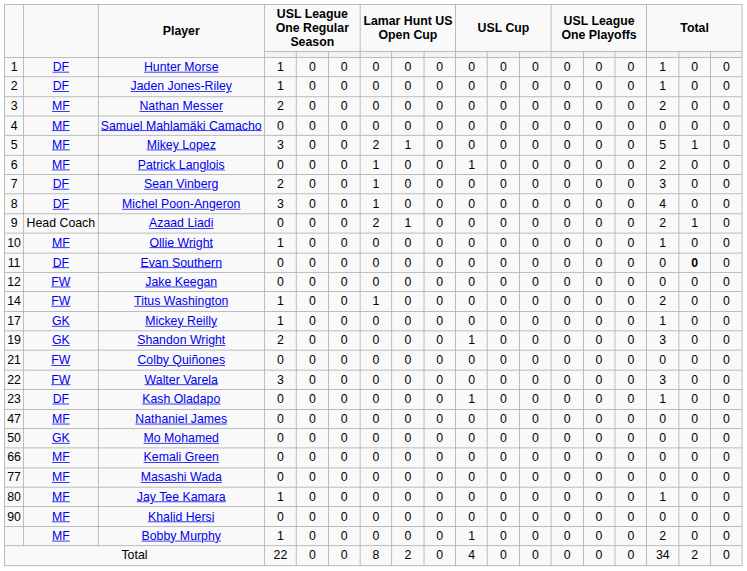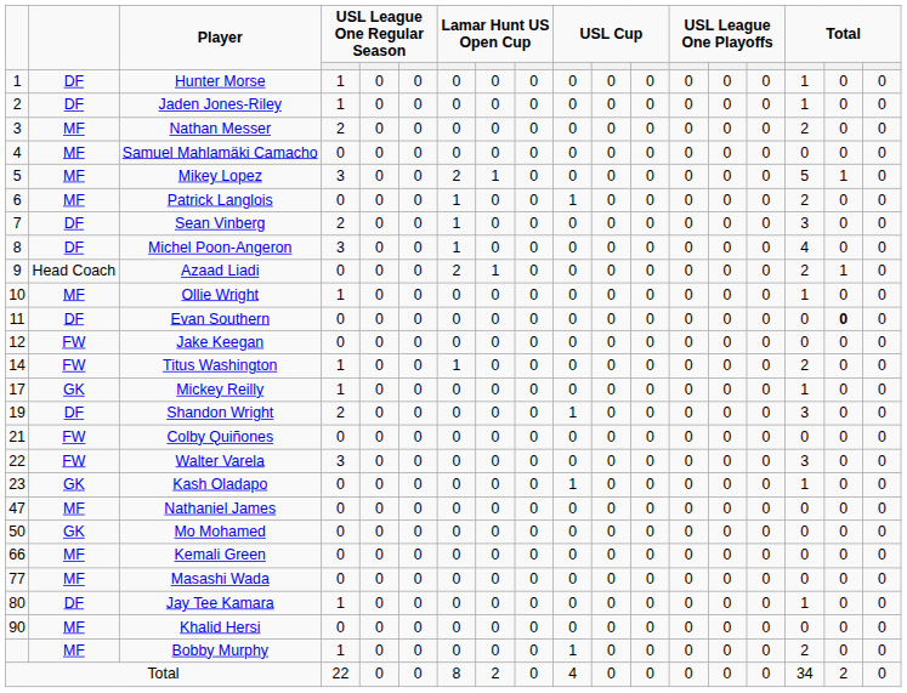 <table class="wikitable" style="text-align:center;">
 <tr>
 <td rowspan="2" !width=15><strong></strong></td>
 <td rowspan="2" !width=15><strong></strong></td>
 <td rowspan="2" !width=120><strong>Player</strong></td>
 <td colspan="3"><strong>USL League One Regular Season</strong></td>
 <td colspan="3"><strong>Lamar Hunt US Open Cup</strong></td>
 <td colspan="3"><strong>USL Cup</strong></td>
 <td colspan="3"><strong>USL League One Playoffs</strong></td>
 <td colspan="3"><strong>Total</strong></td>
 </tr>
 <tr>
 <th width=34; background:#fe9;></th>
 <th width=34; background:#fe9;></th>
 <th width=34; background:#ff8888;></th>
 <th width=34; background:#fe9;></th>
 <th width=34; background:#fe9;></th>
 <th width=34; background:#ff8888;></th>
 <th width=34; background:#fe9;></th>
 <th width=34; background:#fe9;></th>
 <th width=34; background:#ff8888;></th>
 <th width=34; background:#fe9;></th>
 <th width=34; background:#fe9;></th>
 <th width=34; background:#ff8888;></th>
 <th width=34; background:#fe9;></th>
 <th width=34; background:#fe9;></th>
 <th width=34; background:#ff8888;></th>
 </tr>
 <tr>
 <td>1</td>
 <td><a href='#'>DF</a></td>
 <td> <a href='#'>Hunter Morse</a></td>
 <td>1</td>
 <td>0</td>
 <td>0</td>
 <td>0</td>
 <td>0</td>
 <td>0</td>
 <td>0</td>
 <td>0</td>
 <td>0</td>
 <td>0</td>
 <td>0</td>
 <td 0>0</td>
 <td>1</td>
 <td>0</td>
 <td 0>0</td>
 </tr>
 <tr>
 <td>2</td>
 <td><a href='#'>DF</a></td>
 <td> <a href='#'>Jaden Jones-Riley</a></td>
 <td>1</td>
 <td>0</td>
 <td>0</td>
 <td>0</td>
 <td>0</td>
 <td>0</td>
 <td>0</td>
 <td>0</td>
 <td>0</td>
 <td>0</td>
 <td>0</td>
 <td 0>0</td>
 <td>1</td>
 <td>0</td>
 <td 0>0</td>
 </tr>
 <tr>
 <td>3</td>
 <td><a href='#'>MF</a></td>
 <td> <a href='#'>Nathan Messer</a></td>
 <td>2</td>
 <td>0</td>
 <td>0</td>
 <td>0</td>
 <td>0</td>
 <td>0</td>
 <td>0</td>
 <td>0</td>
 <td>0</td>
 <td>0</td>
 <td>0</td>
 <td 0>0</td>
 <td>2</td>
 <td>0</td>
 <td 0>0</td>
 </tr>
 <tr>
 <td>4</td>
 <td><a href='#'>MF</a></td>
 <td> <a href='#'>Samuel Mahlamäki Camacho</a></td>
 <td>0</td>
 <td>0</td>
 <td>0</td>
 <td>0</td>
 <td>0</td>
 <td>0</td>
 <td>0</td>
 <td>0</td>
 <td>0</td>
 <td>0</td>
 <td>0</td>
 <td 0>0</td>
 <td>0</td>
 <td>0</td>
 <td 0>0</td>
 </tr>
 <tr>
 <td>5</td>
 <td><a href='#'>MF</a></td>
 <td> <a href='#'>Mikey Lopez</a></td>
 <td>3</td>
 <td>0</td>
 <td>0</td>
 <td>2</td>
 <td>1</td>
 <td>0</td>
 <td>0</td>
 <td>0</td>
 <td>0</td>
 <td>0</td>
 <td>0</td>
 <td 0>0</td>
 <td>5</td>
 <td>1</td>
 <td 0>0</td>
 </tr>
 <tr>
 <td>6</td>
 <td><a href='#'>MF</a></td>
 <td> <a href='#'>Patrick Langlois</a></td>
 <td>0</td>
 <td>0</td>
 <td>0</td>
 <td>1</td>
 <td>0</td>
 <td>0</td>
 <td>1</td>
 <td>0</td>
 <td>0</td>
 <td>0</td>
 <td>0</td>
 <td 0>0</td>
 <td>2</td>
 <td>0</td>
 <td 0>0</td>
 </tr>
 <tr>
 <td>7</td>
 <td><a href='#'>DF</a></td>
 <td> <a href='#'>Sean Vinberg</a></td>
 <td>2</td>
 <td>0</td>
 <td>0</td>
 <td>1</td>
 <td>0</td>
 <td>0</td>
 <td>0</td>
 <td>0</td>
 <td>0</td>
 <td>0</td>
 <td>0</td>
 <td 0>0</td>
 <td>3</td>
 <td>0</td>
 <td 0>0</td>
 </tr>
 <tr>
 <td>8</td>
 <td><a href='#'>DF</a></td>
 <td> <a href='#'>Michel Poon-Angeron</a></td>
 <td>3</td>
 <td>0</td>
 <td>0</td>
 <td>1</td>
 <td>0</td>
 <td>0</td>
 <td>0</td>
 <td>0</td>
 <td>0</td>
 <td>0</td>
 <td>0</td>
 <td 0>0</td>
 <td>4</td>
 <td>0</td>
 <td 0>0</td>
 </tr>
 <tr>
 <td>9</td>
 <td>Head Coach</td>
 <td> <a href='#'>Azaad Liadi</a></td>
 <td>0</td>
 <td>0</td>
 <td>0</td>
 <td>2</td>
 <td>1</td>
 <td>0</td>
 <td>0</td>
 <td>0</td>
 <td>0</td>
 <td>0</td>
 <td>0</td>
 <td 0>0</td>
 <td>2</td>
 <td>1</td>
 <td>0</td>
 </tr>
 <tr>
 <td>10</td>
 <td><a href='#'>MF</a></td>
 <td> <a href='#'>Ollie Wright</a></td>
 <td>1</td>
 <td>0</td>
 <td>0</td>
 <td>0</td>
 <td>0</td>
 <td>0</td>
 <td>0</td>
 <td>0</td>
 <td>0</td>
 <td>0</td>
 <td>0</td>
 <td 0>0</td>
 <td>1</td>
 <td>0</td>
 <td 0>0</td>
 </tr>
 <tr>
 <td>11</td>
 <td><a href='#'>DF</a></td>
 <td> <a href='#'>Evan Southern</a></td>
 <td>0</td>
 <td>0</td>
 <td>0</td>
 <td>0</td>
 <td>0</td>
 <td>0</td>
 <td>0</td>
 <td>0</td>
 <td>0</td>
 <td>0</td>
 <td>0</td>
 <td 0>0</td>
 <td>0</td>
 <td><strong>0</strong></td>
 <td 0>0</td>
 </tr>
 <tr>
 <td>12</td>
 <td><a href='#'>FW</a></td>
 <td> <a href='#'>Jake Keegan</a></td>
 <td>0</td>
 <td>0</td>
 <td>0</td>
 <td>0</td>
 <td>0</td>
 <td>0</td>
 <td>0</td>
 <td>0</td>
 <td>0</td>
 <td>0</td>
 <td>0</td>
 <td 0>0</td>
 <td>0</td>
 <td>0</td>
 <td 0>0</td>
 </tr>
 <tr>
 <td>14</td>
 <td><a href='#'>FW</a></td>
 <td> <a href='#'>Titus Washington</a></td>
 <td>1</td>
 <td>0</td>
 <td>0</td>
 <td>1</td>
 <td>0</td>
 <td>0</td>
 <td>0</td>
 <td>0</td>
 <td>0</td>
 <td>0</td>
 <td>0</td>
 <td 0>0</td>
 <td>2</td>
 <td>0</td>
 <td 0>0</td>
 </tr>
 <tr>
 <td>17</td>
 <td><a href='#'>GK</a></td>
 <td> <a href='#'>Mickey Reilly</a></td>
 <td>1</td>
 <td>0</td>
 <td>0</td>
 <td>0</td>
 <td>0</td>
 <td>0</td>
 <td>0</td>
 <td>0</td>
 <td>0</td>
 <td>0</td>
 <td>0</td>
 <td 0>0</td>
 <td>1</td>
 <td>0</td>
 <td 0>0</td>
 </tr>
 <tr>
 <td>19</td>
-<td><a href='#'>GK</a></td>
+<td><a href='#'>DF</a></td>
 <td> <a href='#'>Shandon Wright</a></td>
 <td>2</td>
 <td>0</td>
 <td>0</td>
 <td>0</td>
 <td>0</td>
 <td>0</td>
 <td>1</td>
 <td>0</td>
 <td>0</td>
 <td>0</td>
 <td>0</td>
 <td 0>0</td>
 <td>3</td>
 <td>0</td>
 <td 0>0</td>
 </tr>
 <tr>
 <td>21</td>
 <td><a href='#'>FW</a></td>
 <td> <a href='#'>Colby Quiñones</a></td>
 <td>0</td>
 <td>0</td>
 <td>0</td>
 <td>0</td>
 <td>0</td>
 <td>0</td>
 <td>0</td>
 <td>0</td>
 <td>0</td>
 <td>0</td>
 <td>0</td>
 <td 0>0</td>
 <td>0</td>
 <td>0</td>
 <td 0>0</td>
 </tr>
 <tr>
 <td>22</td>
 <td><a href='#'>FW</a></td>
 <td> <a href='#'>Walter Varela</a></td>
 <td>3</td>
 <td>0</td>
 <td>0</td>
 <td>0</td>
 <td>0</td>
 <td>0</td>
 <td>0</td>
 <td>0</td>
 <td>0</td>
 <td>0</td>
 <td>0</td>
 <td 0>0</td>
 <td>3</td>
 <td>0</td>
 <td 0>0</td>
 </tr>
 <tr>
 <td>23</td>
-<td><a href='#'>DF</a></td>
+<td><a href='#'>GK</a></td>
 <td> <a href='#'>Kash Oladapo</a></td>
 <td>0</td>
 <td>0</td>
 <td>0</td>
 <td>0</td>
 <td>0</td>
 <td>0</td>
 <td>1</td>
 <td>0</td>
 <td>0</td>
 <td>0</td>
 <td>0</td>
 <td 0>0</td>
 <td>1</td>
 <td>0</td>
 <td 0>0</td>
 </tr>
 <tr>
 <td>47</td>
 <td><a href='#'>MF</a></td>
 <td> <a href='#'>Nathaniel James</a></td>
 <td>0</td>
 <td>0</td>
 <td>0</td>
 <td>0</td>
 <td>0</td>
 <td>0</td>
 <td>0</td>
 <td>0</td>
 <td>0</td>
 <td>0</td>
 <td>0</td>
 <td 0>0</td>
 <td>0</td>
 <td>0</td>
 <td 0>0</td>
 </tr>
 <tr>
 <td>50</td>
 <td><a href='#'>GK</a></td>
 <td> <a href='#'>Mo Mohamed</a></td>
 <td>0</td>
 <td>0</td>
 <td>0</td>
 <td>0</td>
 <td>0</td>
 <td>0</td>
 <td>0</td>
 <td>0</td>
 <td>0</td>
 <td>0</td>
 <td>0</td>
 <td 0>0</td>
 <td>0</td>
 <td>0</td>
 <td 0>0</td>
 </tr>
 <tr>
 <td>66</td>
 <td><a href='#'>MF</a></td>
 <td> <a href='#'>Kemali Green</a></td>
 <td>0</td>
 <td>0</td>
 <td>0</td>
 <td>0</td>
 <td>0</td>
 <td>0</td>
 <td>0</td>
 <td>0</td>
 <td>0</td>
 <td>0</td>
 <td>0</td>
 <td 0>0</td>
 <td>0</td>
 <td>0</td>
 <td 0>0</td>
 </tr>
 <tr>
 <td>77</td>
 <td><a href='#'>MF</a></td>
 <td> <a href='#'>Masashi Wada</a></td>
 <td>0</td>
 <td>0</td>
 <td>0</td>
 <td>0</td>
 <td>0</td>
 <td>0</td>
 <td>0</td>
 <td>0</td>
 <td>0</td>
 <td>0</td>
 <td>0</td>
 <td 0>0</td>
 <td>0</td>
 <td>0</td>
 <td 0>0</td>
 </tr>
 <tr>
 <td>80</td>
-<td><a href='#'>MF</a></td>
+<td><a href='#'>DF</a></td>
 <td> <a href='#'>Jay Tee Kamara</a></td>
 <td>1</td>
 <td>0</td>
 <td>0</td>
 <td>0</td>
 <td>0</td>
 <td>0</td>
 <td>0</td>
 <td>0</td>
 <td>0</td>
 <td>0</td>
 <td>0</td>
 <td 0>0</td>
 <td>1</td>
 <td>0</td>
 <td 0>0</td>
 </tr>
 <tr>
 <td>90</td>
 <td><a href='#'>MF</a></td>
 <td> <a href='#'>Khalid Hersi</a></td>
 <td>0</td>
 <td>0</td>
 <td>0</td>
 <td>0</td>
 <td>0</td>
 <td>0</td>
 <td>0</td>
 <td>0</td>
 <td>0</td>
 <td>0</td>
 <td>0</td>
 <td 0>0</td>
 <td>0</td>
 <td>0</td>
 <td 0>0</td>
 </tr>
 <tr>
 <td></td>
 <td><a href='#'>MF</a></td>
 <td> <a href='#'>Bobby Murphy</a></td>
 <td>1</td>
 <td>0</td>
 <td>0</td>
 <td>0</td>
 <td>0</td>
 <td>0</td>
 <td>1</td>
 <td>0</td>
 <td>0</td>
 <td>0</td>
 <td>0</td>
 <td 0>0</td>
 <td>2</td>
 <td>0</td>
 <td 0>0</td>
 </tr>
 <tr>
 <td colspan="3">Total</td>
 <td>22</td>
 <td>0</td>
 <td>0</td>
 <td>8</td>
 <td>2</td>
 <td>0</td>
 <td>4</td>
 <td>0</td>
 <td>0</td>
 <td>0</td>
 <td>0</td>
 <td 0>0</td>
 <td>34</td>
 <td>2</td>
 <td 0>0</td>
 </tr>
 </table>
